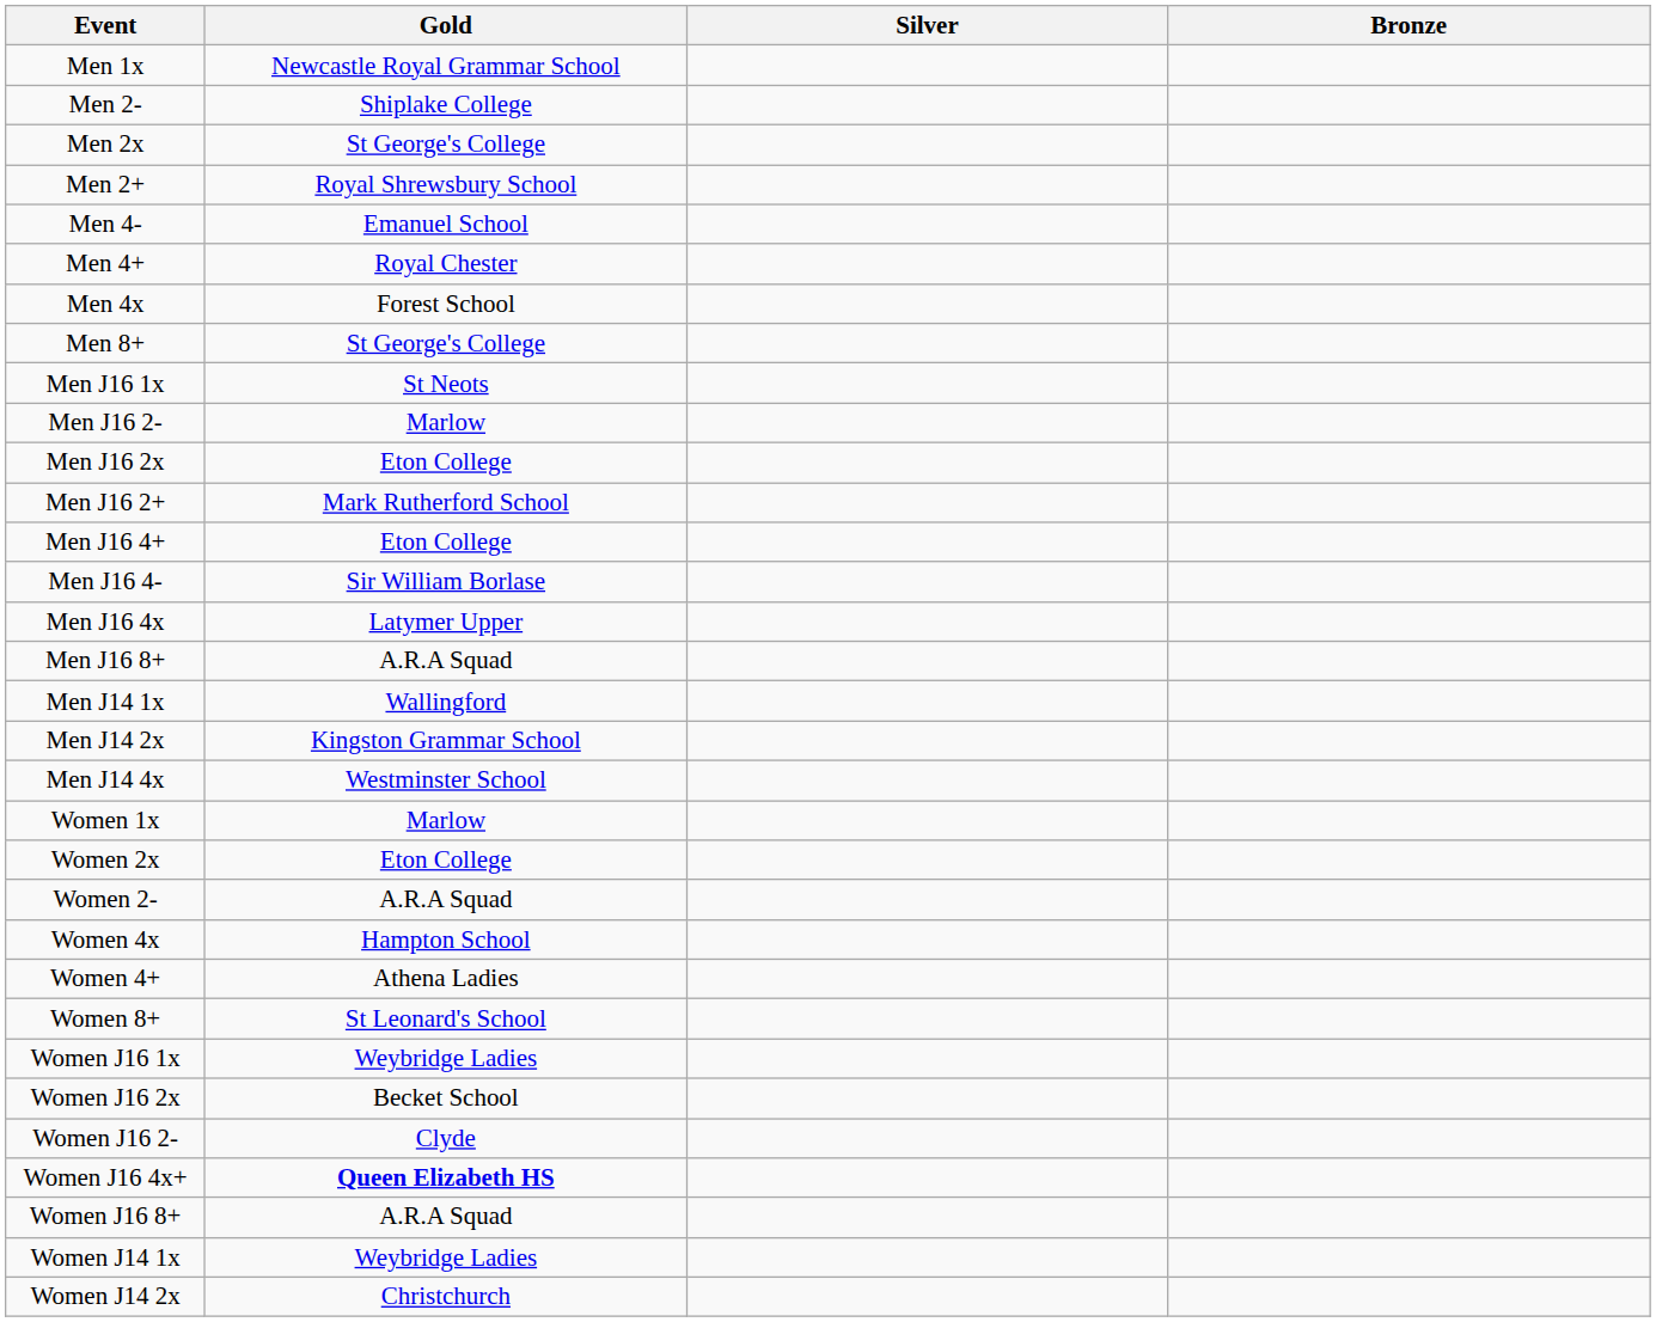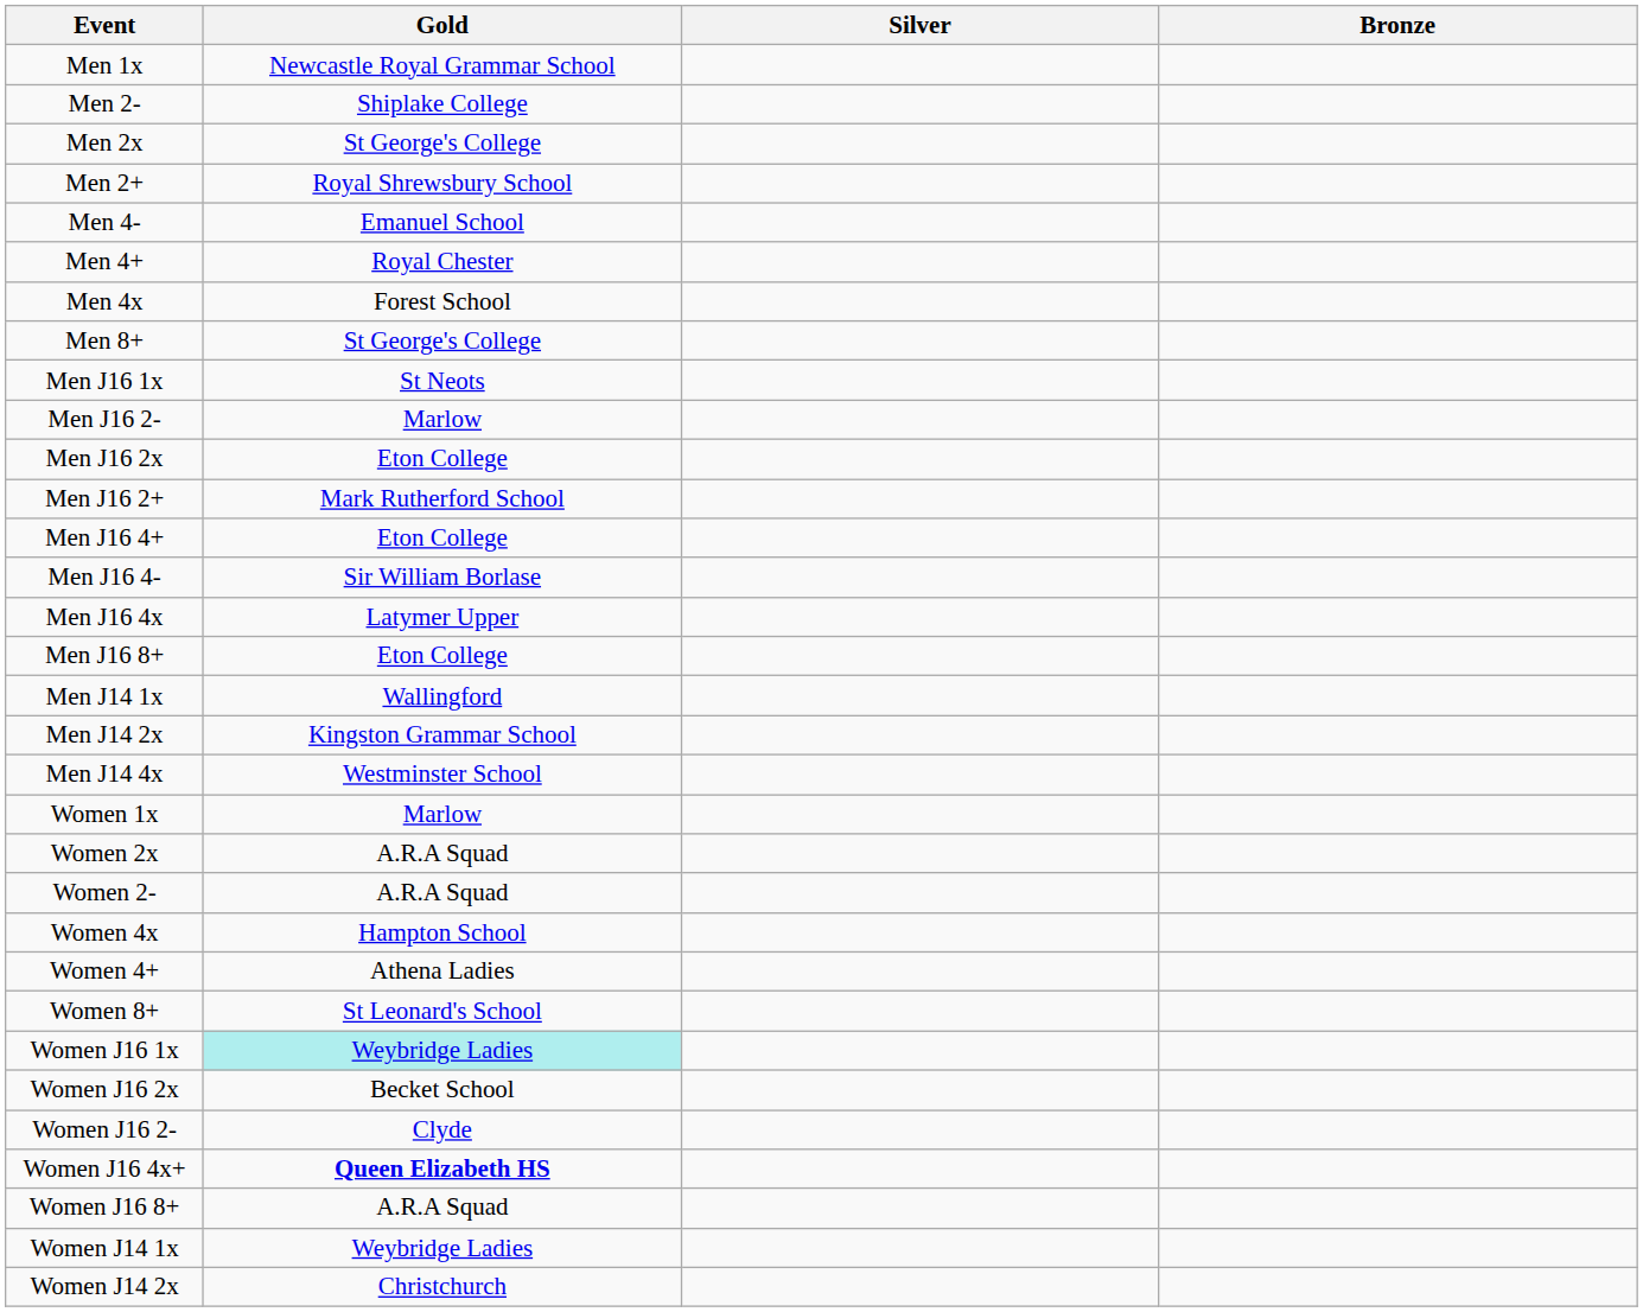 <table class="wikitable" style="text-align:center">
 <tr>
 <th width=120>Event</th>
 <th width=300>Gold</th>
 <th width=300>Silver</th>
 <th width=300>Bronze</th>
 </tr>
 <tr>
 <td>Men 1x</td>
 <td><a href='#'>Newcastle Royal Grammar School</a></td>
 <td></td>
 <td></td>
 </tr>
 <tr>
 <td>Men 2-</td>
 <td><a href='#'>Shiplake College</a></td>
 <td></td>
 <td></td>
 </tr>
 <tr>
 <td>Men 2x</td>
 <td><a href='#'>St George's College</a></td>
 <td></td>
 <td></td>
 </tr>
 <tr>
 <td>Men 2+</td>
 <td><a href='#'>Royal Shrewsbury School</a></td>
 <td></td>
 <td></td>
 </tr>
 <tr>
 <td>Men 4-</td>
 <td><a href='#'>Emanuel School</a></td>
 <td></td>
 <td></td>
 </tr>
 <tr>
 <td>Men 4+</td>
 <td><a href='#'>Royal Chester</a></td>
 <td></td>
 <td></td>
 </tr>
 <tr>
 <td>Men 4x</td>
 <td>Forest School</td>
 <td></td>
 <td></td>
 </tr>
 <tr>
 <td>Men 8+</td>
 <td><a href='#'>St George's College</a></td>
 <td></td>
 <td></td>
 </tr>
 <tr>
 <td>Men J16 1x</td>
 <td><a href='#'>St Neots</a></td>
 <td></td>
 <td></td>
 </tr>
 <tr>
 <td>Men J16 2-</td>
 <td><a href='#'>Marlow</a></td>
 <td></td>
 <td></td>
 </tr>
 <tr>
 <td>Men J16 2x</td>
 <td><a href='#'>Eton College</a></td>
 <td></td>
 <td></td>
 </tr>
 <tr>
 <td>Men J16 2+</td>
 <td><a href='#'>Mark Rutherford School</a></td>
 <td></td>
 <td></td>
 </tr>
 <tr>
 <td>Men J16 4+</td>
 <td><a href='#'>Eton College</a></td>
 <td></td>
 <td></td>
 </tr>
 <tr>
 <td>Men J16 4-</td>
 <td><a href='#'>Sir William Borlase</a></td>
 <td></td>
 <td></td>
 </tr>
 <tr>
 <td>Men J16 4x</td>
 <td><a href='#'>Latymer Upper</a></td>
 <td></td>
 <td></td>
 </tr>
 <tr>
 <td>Men J16 8+</td>
-<td>A.R.A Squad</td>
+<td><a href='#'>Eton College</a></td>
 <td></td>
 <td></td>
 </tr>
 <tr>
 <td>Men J14 1x</td>
 <td><a href='#'>Wallingford</a></td>
 <td></td>
 <td></td>
 </tr>
 <tr>
 <td>Men J14 2x</td>
 <td><a href='#'>Kingston Grammar School</a></td>
 <td></td>
 <td></td>
 </tr>
 <tr>
 <td>Men J14 4x</td>
 <td><a href='#'>Westminster School</a></td>
 <td></td>
 <td></td>
 </tr>
 <tr>
 <td>Women 1x</td>
 <td><a href='#'>Marlow</a></td>
 <td></td>
 <td></td>
 </tr>
 <tr>
 <td>Women 2x</td>
-<td><a href='#'>Eton College</a></td>
+<td>A.R.A Squad</td>
 <td></td>
 <td></td>
 </tr>
 <tr>
 <td>Women 2-</td>
 <td>A.R.A Squad</td>
 <td></td>
 <td></td>
 </tr>
 <tr>
 <td>Women 4x</td>
 <td><a href='#'>Hampton School</a></td>
 <td></td>
 <td></td>
 </tr>
 <tr>
 <td>Women 4+</td>
 <td>Athena Ladies</td>
 <td></td>
 <td></td>
 </tr>
 <tr>
 <td>Women 8+</td>
 <td><a href='#'>St Leonard's School</a></td>
 <td></td>
 <td></td>
 </tr>
 <tr>
 <td>Women J16 1x</td>
-<td><a href='#'>Weybridge Ladies</a></td>
+<td style="background: paleturquoise;"><a href='#'>Weybridge Ladies</a></td>
 <td></td>
 <td></td>
 </tr>
 <tr>
 <td>Women J16 2x</td>
 <td>Becket School</td>
 <td></td>
 <td></td>
 </tr>
 <tr>
 <td>Women J16 2-</td>
 <td><a href='#'>Clyde</a></td>
 <td></td>
 <td></td>
 </tr>
 <tr>
 <td>Women J16 4x+</td>
 <td><strong><a href='#'>Queen Elizabeth HS</a></strong></td>
 <td></td>
 <td></td>
 </tr>
 <tr>
 <td>Women J16 8+</td>
 <td>A.R.A Squad</td>
 <td></td>
 <td></td>
 </tr>
 <tr>
 <td>Women J14 1x</td>
 <td><a href='#'>Weybridge Ladies</a></td>
 <td></td>
 <td></td>
 </tr>
 <tr>
 <td>Women J14 2x</td>
 <td><a href='#'>Christchurch</a></td>
 <td></td>
 <td></td>
 </tr>
 </table>
